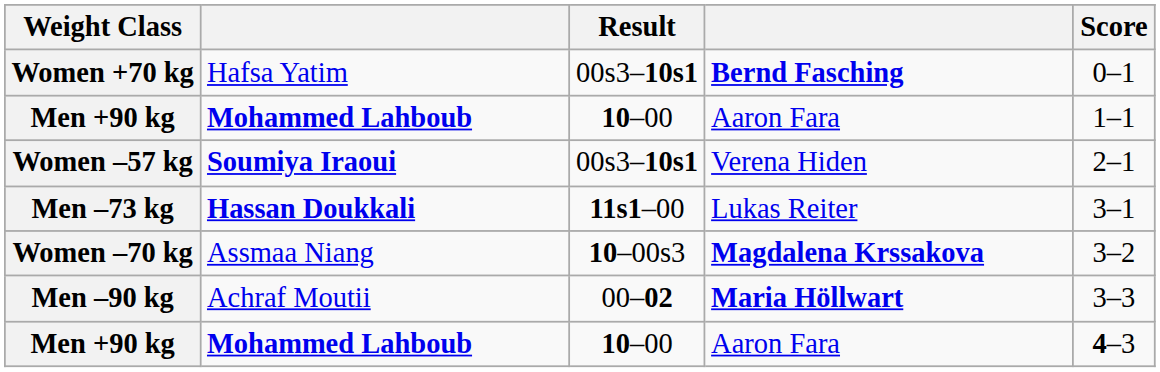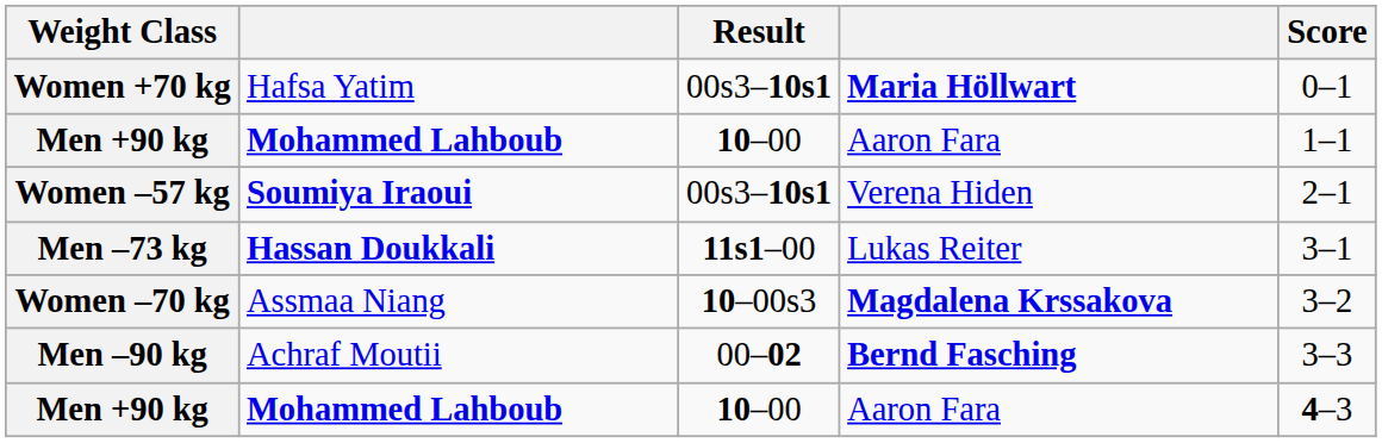 <table class="wikitable">
 <tr>
 <th>Weight Class</th>
 <th style="width: 200px;"></th>
 <th>Result</th>
 <th style="width: 200px;"></th>
 <th>Score</th>
 </tr>
 <tr>
 <th>Women +70 kg</th>
 <td><a href='#'>Hafsa Yatim</a></td>
 <td align=center>00s3–<strong>10s1</strong></td>
-<td><strong><a href='#'>Bernd Fasching</a></strong></td>
+<td><strong><a href='#'>Maria Höllwart</a></strong></td>
 <td align=center>0–1</td>
 </tr>
 <tr>
 <th>Men +90 kg</th>
 <td><strong><a href='#'>Mohammed Lahboub</a></strong></td>
 <td align=center><strong>10</strong>–00</td>
 <td><a href='#'>Aaron Fara</a></td>
 <td align=center>1–1</td>
 </tr>
 <tr>
 <th>Women –57 kg</th>
 <td><strong><a href='#'>Soumiya Iraoui</a></strong></td>
 <td align=center>00s3–<strong>10s1</strong></td>
 <td><a href='#'>Verena Hiden</a></td>
 <td align=center>2–1</td>
 </tr>
 <tr>
 <th>Men –73 kg</th>
 <td><strong><a href='#'>Hassan Doukkali</a></strong></td>
 <td align=center><strong>11s1</strong>–00</td>
 <td><a href='#'>Lukas Reiter</a></td>
 <td align=center>3–1</td>
 </tr>
 <tr>
 <th>Women –70 kg</th>
 <td><a href='#'>Assmaa Niang</a></td>
 <td align=center><strong>10</strong>–00s3</td>
 <td><strong><a href='#'>Magdalena Krssakova</a></strong></td>
 <td align=center>3–2</td>
 </tr>
 <tr>
 <th>Men –90 kg</th>
 <td><a href='#'>Achraf Moutii</a></td>
 <td align=center>00–<strong>02</strong></td>
-<td><strong><a href='#'>Maria Höllwart</a></strong></td>
+<td><strong><a href='#'>Bernd Fasching</a></strong></td>
 <td align=center>3–3</td>
 </tr>
 <tr>
 <th>Men +90 kg</th>
 <td><strong><a href='#'>Mohammed Lahboub</a></strong></td>
 <td align=center><strong>10</strong>–00</td>
 <td><a href='#'>Aaron Fara</a></td>
 <td align=center><strong>4</strong>–3</td>
 </tr>
 </table>
